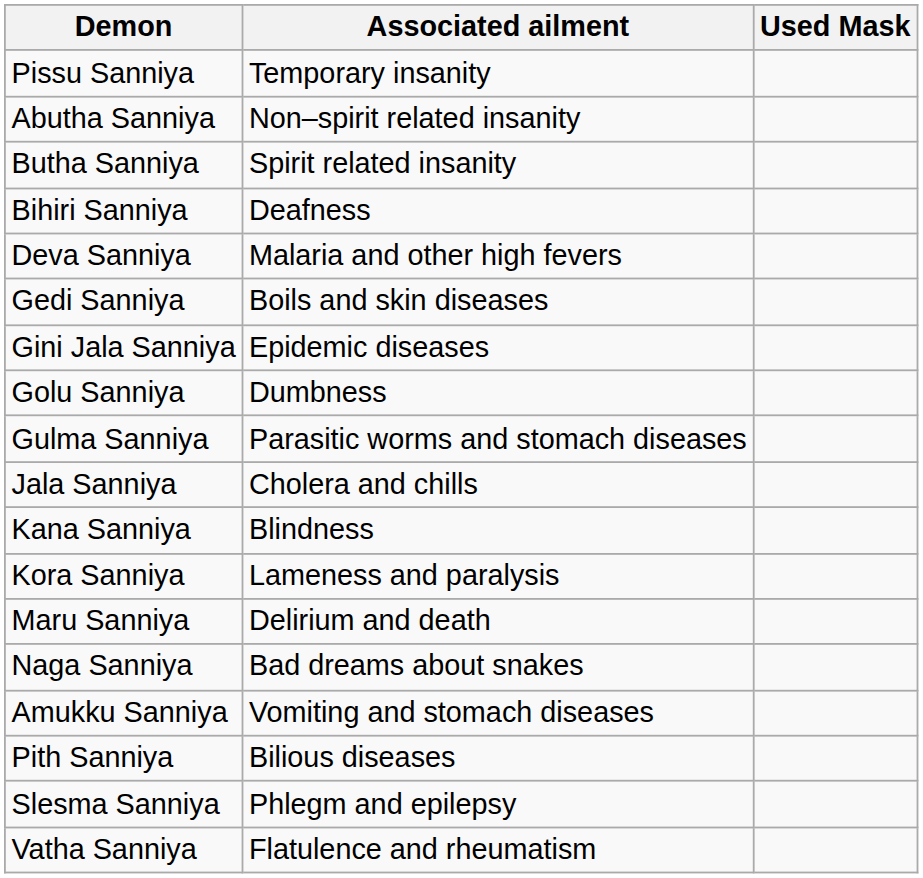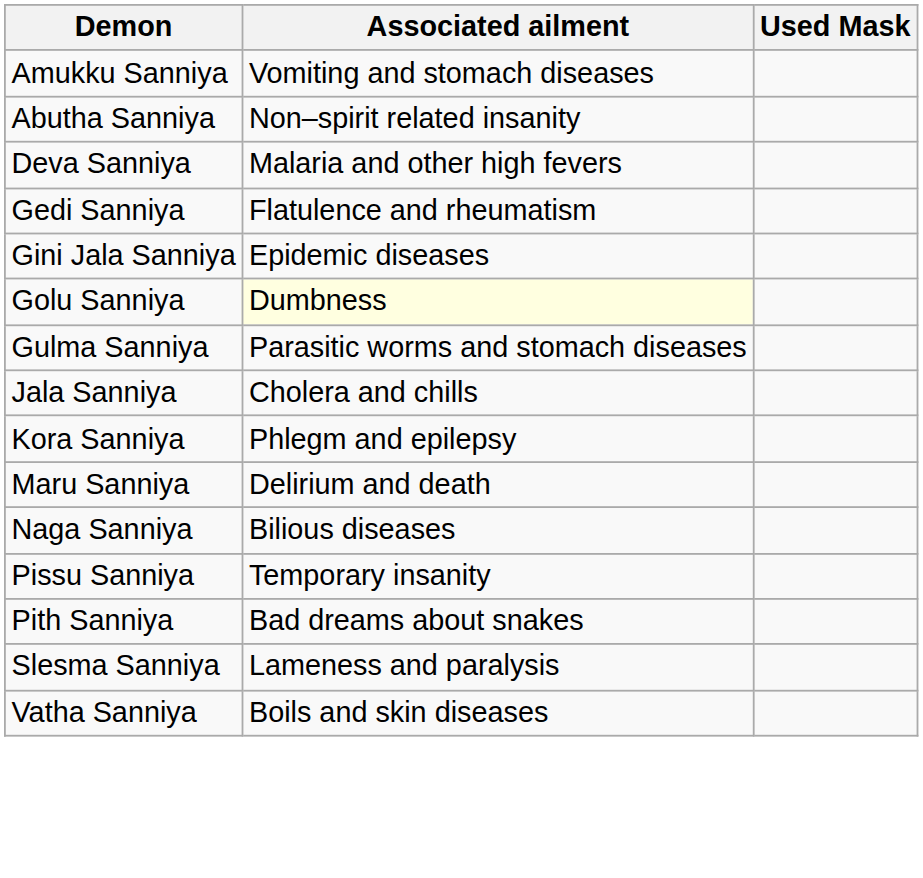 <table class="wikitable">
 <tr>
 <th>Demon</th>
 <th>Associated ailment</th>
 <th>Used Mask</th>
 </tr>
 <tr>
-<td>Pissu Sanniya</td>
-<td>Temporary insanity</td>
+<td>Amukku Sanniya</td>
+<td>Vomiting and stomach diseases</td>
 <td></td>
 </tr>
 <tr>
 <td>Abutha Sanniya</td>
 <td>Non–spirit related insanity</td>
-<td></td>
-</tr>
-<tr>
-<td>Butha Sanniya</td>
-<td>Spirit related insanity</td>
-<td></td>
-</tr>
-<tr>
-<td>Bihiri Sanniya</td>
-<td>Deafness</td>
 <td></td>
 </tr>
 <tr>
 <td>Deva Sanniya</td>
 <td>Malaria and other high fevers</td>
 <td></td>
 </tr>
 <tr>
 <td>Gedi Sanniya</td>
-<td>Boils and skin diseases</td>
+<td>Flatulence and rheumatism</td>
 <td></td>
 </tr>
 <tr>
 <td>Gini Jala Sanniya</td>
 <td>Epidemic diseases</td>
 <td></td>
 </tr>
 <tr>
 <td>Golu Sanniya</td>
-<td>Dumbness</td>
+<td style="background: lightyellow;">Dumbness</td>
 <td></td>
 </tr>
 <tr>
 <td>Gulma Sanniya</td>
 <td>Parasitic worms and stomach diseases</td>
 <td></td>
 </tr>
 <tr>
 <td>Jala Sanniya</td>
 <td>Cholera and chills</td>
 <td></td>
 </tr>
 <tr>
-<td>Kana Sanniya</td>
-<td>Blindness</td>
-<td></td>
-</tr>
-<tr>
 <td>Kora Sanniya</td>
-<td>Lameness and paralysis</td>
+<td>Phlegm and epilepsy</td>
 <td></td>
 </tr>
 <tr>
 <td>Maru Sanniya</td>
 <td>Delirium and death</td>
 <td></td>
 </tr>
 <tr>
 <td>Naga Sanniya</td>
+<td>Bilious diseases</td>
+<td></td>
+</tr>
+<tr>
+<td>Pissu Sanniya</td>
+<td>Temporary insanity</td>
+<td></td>
+</tr>
+<tr>
+<td>Pith Sanniya</td>
 <td>Bad dreams about snakes</td>
 <td></td>
 </tr>
 <tr>
-<td>Amukku Sanniya</td>
-<td>Vomiting and stomach diseases</td>
-<td></td>
-</tr>
-<tr>
-<td>Pith Sanniya</td>
-<td>Bilious diseases</td>
-<td></td>
-</tr>
-<tr>
 <td>Slesma Sanniya</td>
-<td>Phlegm and epilepsy</td>
+<td>Lameness and paralysis</td>
 <td></td>
 </tr>
 <tr>
 <td>Vatha Sanniya</td>
-<td>Flatulence and rheumatism</td>
+<td>Boils and skin diseases</td>
 <td></td>
 </tr>
 </table>
